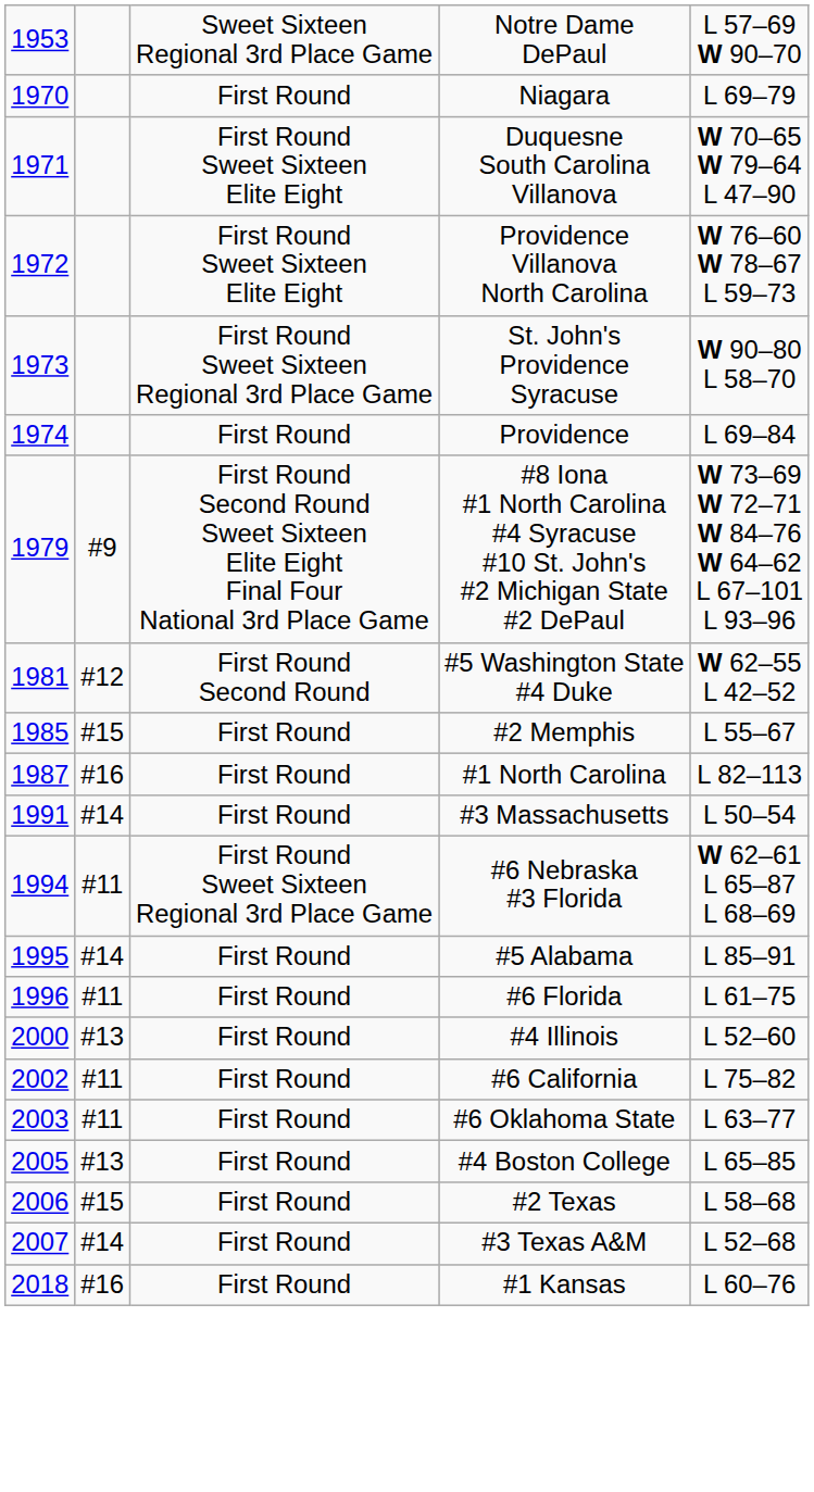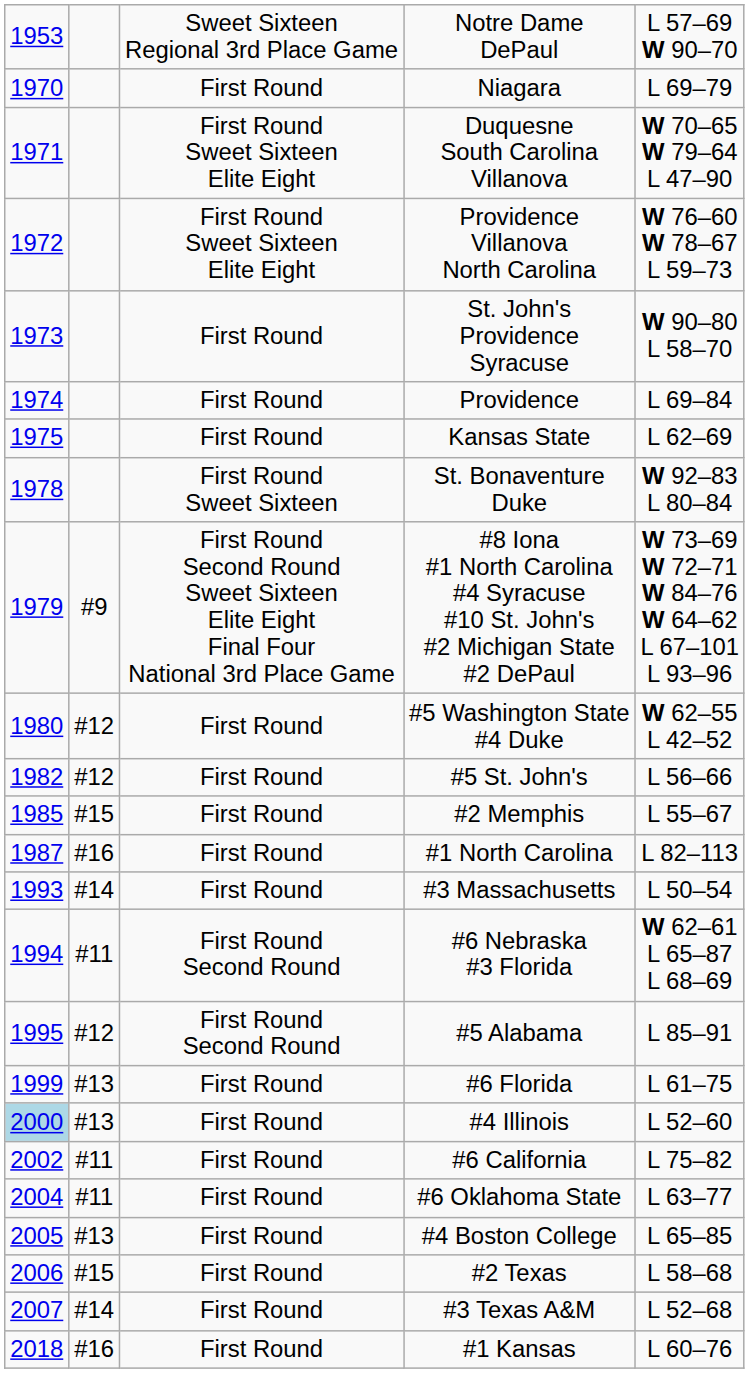 <table class="wikitable">
 <tr align="center">
 <td><a href='#'>1953</a></td>
 <td></td>
 <td>Sweet Sixteen<br>Regional 3rd Place Game</td>
 <td>Notre Dame<br>DePaul</td>
 <td>L 57–69<br><strong>W</strong> 90–70</td>
 </tr>
 <tr style="text-align:center;">
 <td><a href='#'>1970</a></td>
 <td></td>
 <td>First Round</td>
 <td>Niagara</td>
 <td>L 69–79</td>
 </tr>
 <tr style="text-align:center;">
 <td><a href='#'>1971</a></td>
 <td></td>
 <td>First Round<br>Sweet Sixteen<br>Elite Eight</td>
 <td>Duquesne<br>South Carolina<br>Villanova</td>
 <td><strong>W</strong> 70–65<br><strong>W</strong> 79–64<br>L 47–90</td>
 </tr>
 <tr style="text-align:center;">
 <td><a href='#'>1972</a></td>
 <td></td>
 <td>First Round<br>Sweet Sixteen<br>Elite Eight</td>
 <td>Providence<br>Villanova<br>North Carolina</td>
 <td><strong>W</strong> 76–60<br><strong>W</strong> 78–67<br>L 59–73</td>
 </tr>
 <tr style="text-align:center;">
 <td><a href='#'>1973</a></td>
 <td></td>
-<td>First Round<br>Sweet Sixteen<br>Regional 3rd Place Game</td>
+<td>First Round</td>
 <td>St. John's<br>Providence<br>Syracuse</td>
 <td><strong>W</strong> 90–80<br>L 58–70</td>
 </tr>
 <tr style="text-align:center;">
 <td><a href='#'>1974</a></td>
 <td></td>
 <td>First Round</td>
 <td>Providence</td>
 <td>L 69–84</td>
 </tr>
 <tr style="text-align:center;">
+<td><a href='#'>1975</a></td>
+<td></td>
+<td>First Round</td>
+<td>Kansas State</td>
+<td>L 62–69</td>
+</tr>
+<tr style="text-align:center;">
+<td><a href='#'>1978</a></td>
+<td></td>
+<td>First Round<br>Sweet Sixteen</td>
+<td>St. Bonaventure<br>Duke</td>
+<td><strong>W</strong> 92–83<br>L 80–84</td>
+</tr>
+<tr style="text-align:center;">
 <td><a href='#'>1979</a></td>
 <td>#9</td>
 <td>First Round<br>Second Round<br>Sweet Sixteen<br>Elite Eight<br>Final Four<br>National 3rd Place Game</td>
 <td>#8 Iona<br>#1 North Carolina<br>#4 Syracuse<br>#10 St. John's<br>#2 Michigan State<br>#2 DePaul</td>
 <td><strong>W</strong> 73–69<br><strong>W</strong> 72–71<br><strong>W</strong> 84–76<br><strong>W</strong> 64–62<br>L 67–101<br>L 93–96</td>
 </tr>
 <tr style="text-align:center;">
-<td><a href='#'>1981</a></td>
+<td><a href='#'>1980</a></td>
 <td>#12</td>
-<td>First Round<br>Second Round</td>
+<td>First Round</td>
 <td>#5 Washington State<br>#4 Duke</td>
 <td><strong>W</strong> 62–55<br>L 42–52</td>
+</tr>
+<tr style="text-align:center;">
+<td><a href='#'>1982</a></td>
+<td>#12</td>
+<td>First Round</td>
+<td>#5 St. John's</td>
+<td>L 56–66</td>
 </tr>
 <tr style="text-align:center;">
 <td><a href='#'>1985</a></td>
 <td>#15</td>
 <td>First Round</td>
 <td>#2 Memphis</td>
 <td>L 55–67</td>
 </tr>
 <tr style="text-align:center;">
 <td><a href='#'>1987</a></td>
 <td>#16</td>
 <td>First Round</td>
 <td>#1 North Carolina</td>
 <td>L 82–113</td>
 </tr>
 <tr style="text-align:center;">
-<td><a href='#'>1991</a></td>
+<td><a href='#'>1993</a></td>
 <td>#14</td>
 <td>First Round</td>
 <td>#3 Massachusetts</td>
 <td>L 50–54</td>
 </tr>
 <tr style="text-align:center;">
 <td><a href='#'>1994</a></td>
 <td>#11</td>
-<td>First Round<br>Sweet Sixteen<br>Regional 3rd Place Game</td>
+<td>First Round<br>Second Round</td>
 <td>#6 Nebraska<br>#3 Florida</td>
 <td><strong>W</strong> 62–61<br>L 65–87<br>L 68–69</td>
 </tr>
 <tr style="text-align:center;">
 <td><a href='#'>1995</a></td>
-<td>#14</td>
-<td>First Round</td>
+<td>#12</td>
+<td>First Round<br>Second Round</td>
 <td>#5 Alabama</td>
 <td>L 85–91</td>
 </tr>
 <tr style="text-align:center;">
-<td><a href='#'>1996</a></td>
-<td>#11</td>
+<td><a href='#'>1999</a></td>
+<td>#13</td>
 <td>First Round</td>
 <td>#6 Florida</td>
 <td>L 61–75</td>
 </tr>
 <tr style="text-align:center;">
-<td><a href='#'>2000</a></td>
+<td style="background: lightblue;"><a href='#'>2000</a></td>
 <td>#13</td>
 <td>First Round</td>
 <td>#4 Illinois</td>
 <td>L 52–60</td>
 </tr>
 <tr style="text-align:center;">
 <td><a href='#'>2002</a></td>
 <td>#11</td>
 <td>First Round</td>
 <td>#6 California</td>
 <td>L 75–82</td>
 </tr>
 <tr style="text-align:center;">
-<td><a href='#'>2003</a></td>
+<td><a href='#'>2004</a></td>
 <td>#11</td>
 <td>First Round</td>
 <td>#6 Oklahoma State</td>
 <td>L 63–77</td>
 </tr>
 <tr style="text-align:center;">
 <td><a href='#'>2005</a></td>
 <td>#13</td>
 <td>First Round</td>
 <td>#4 Boston College</td>
 <td>L 65–85</td>
 </tr>
 <tr style="text-align:center;">
 <td><a href='#'>2006</a></td>
 <td>#15</td>
 <td>First Round</td>
 <td>#2 Texas</td>
 <td>L 58–68</td>
 </tr>
 <tr style="text-align:center;">
 <td><a href='#'>2007</a></td>
 <td>#14</td>
 <td>First Round</td>
 <td>#3 Texas A&M</td>
 <td>L 52–68</td>
 </tr>
 <tr style="text-align:center;">
 <td><a href='#'>2018</a></td>
 <td>#16</td>
 <td>First Round</td>
 <td>#1 Kansas</td>
 <td>L 60–76</td>
 </tr>
 </table>
